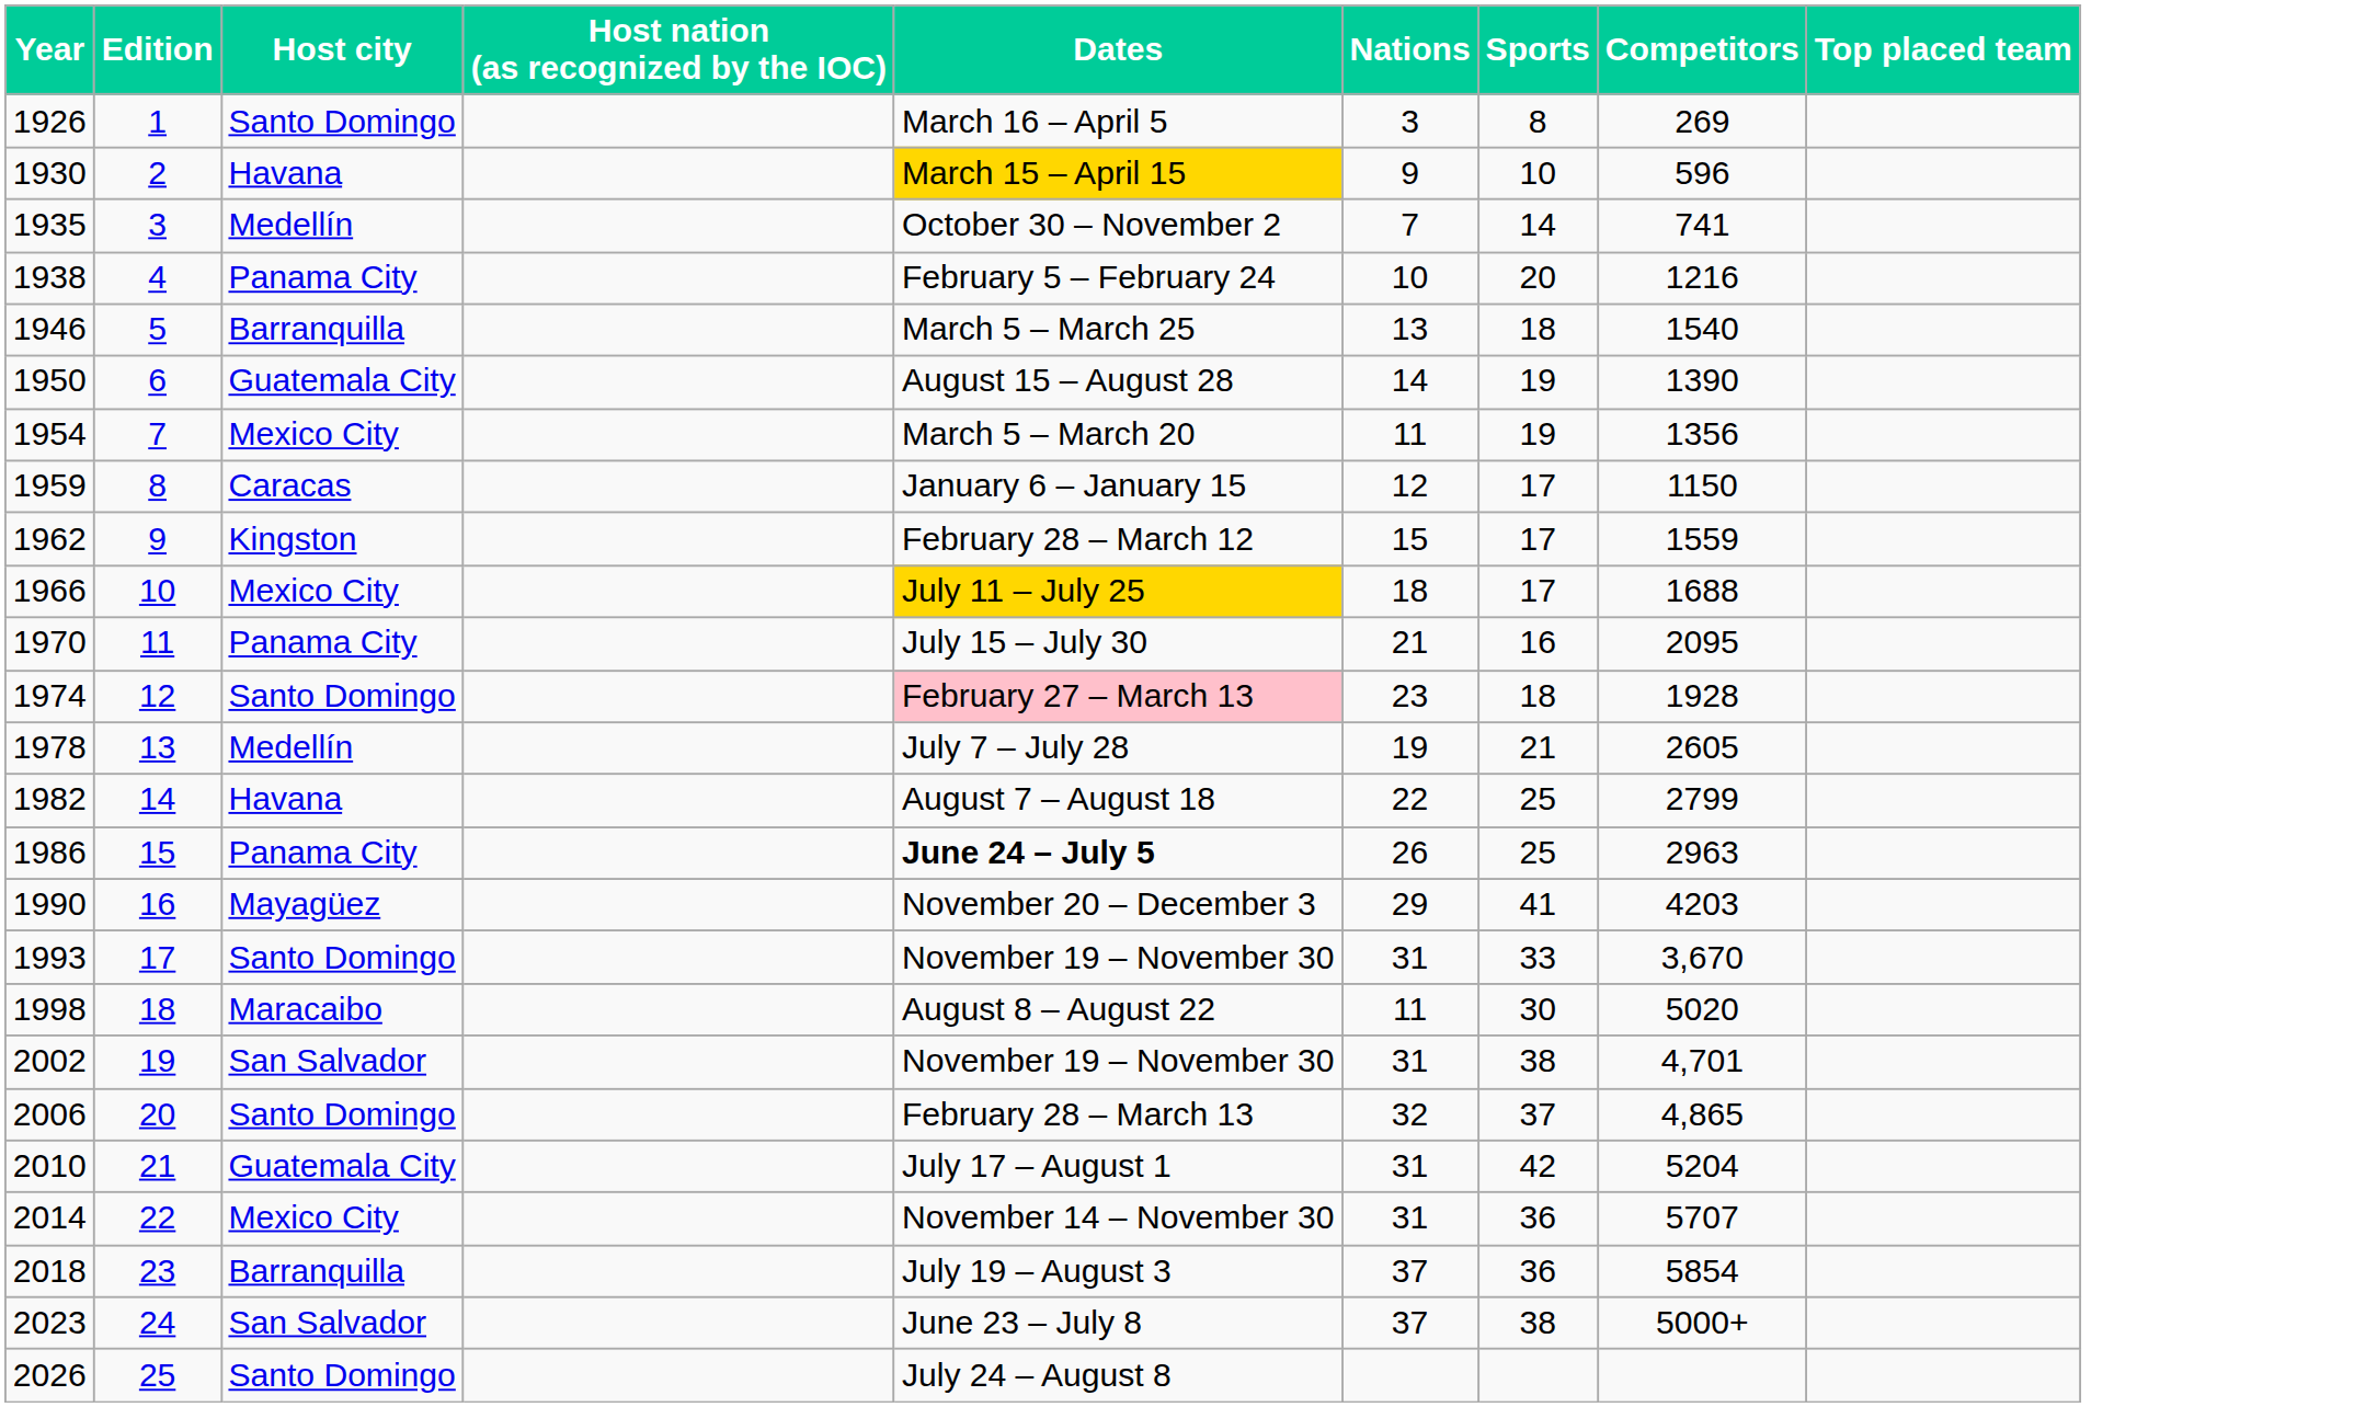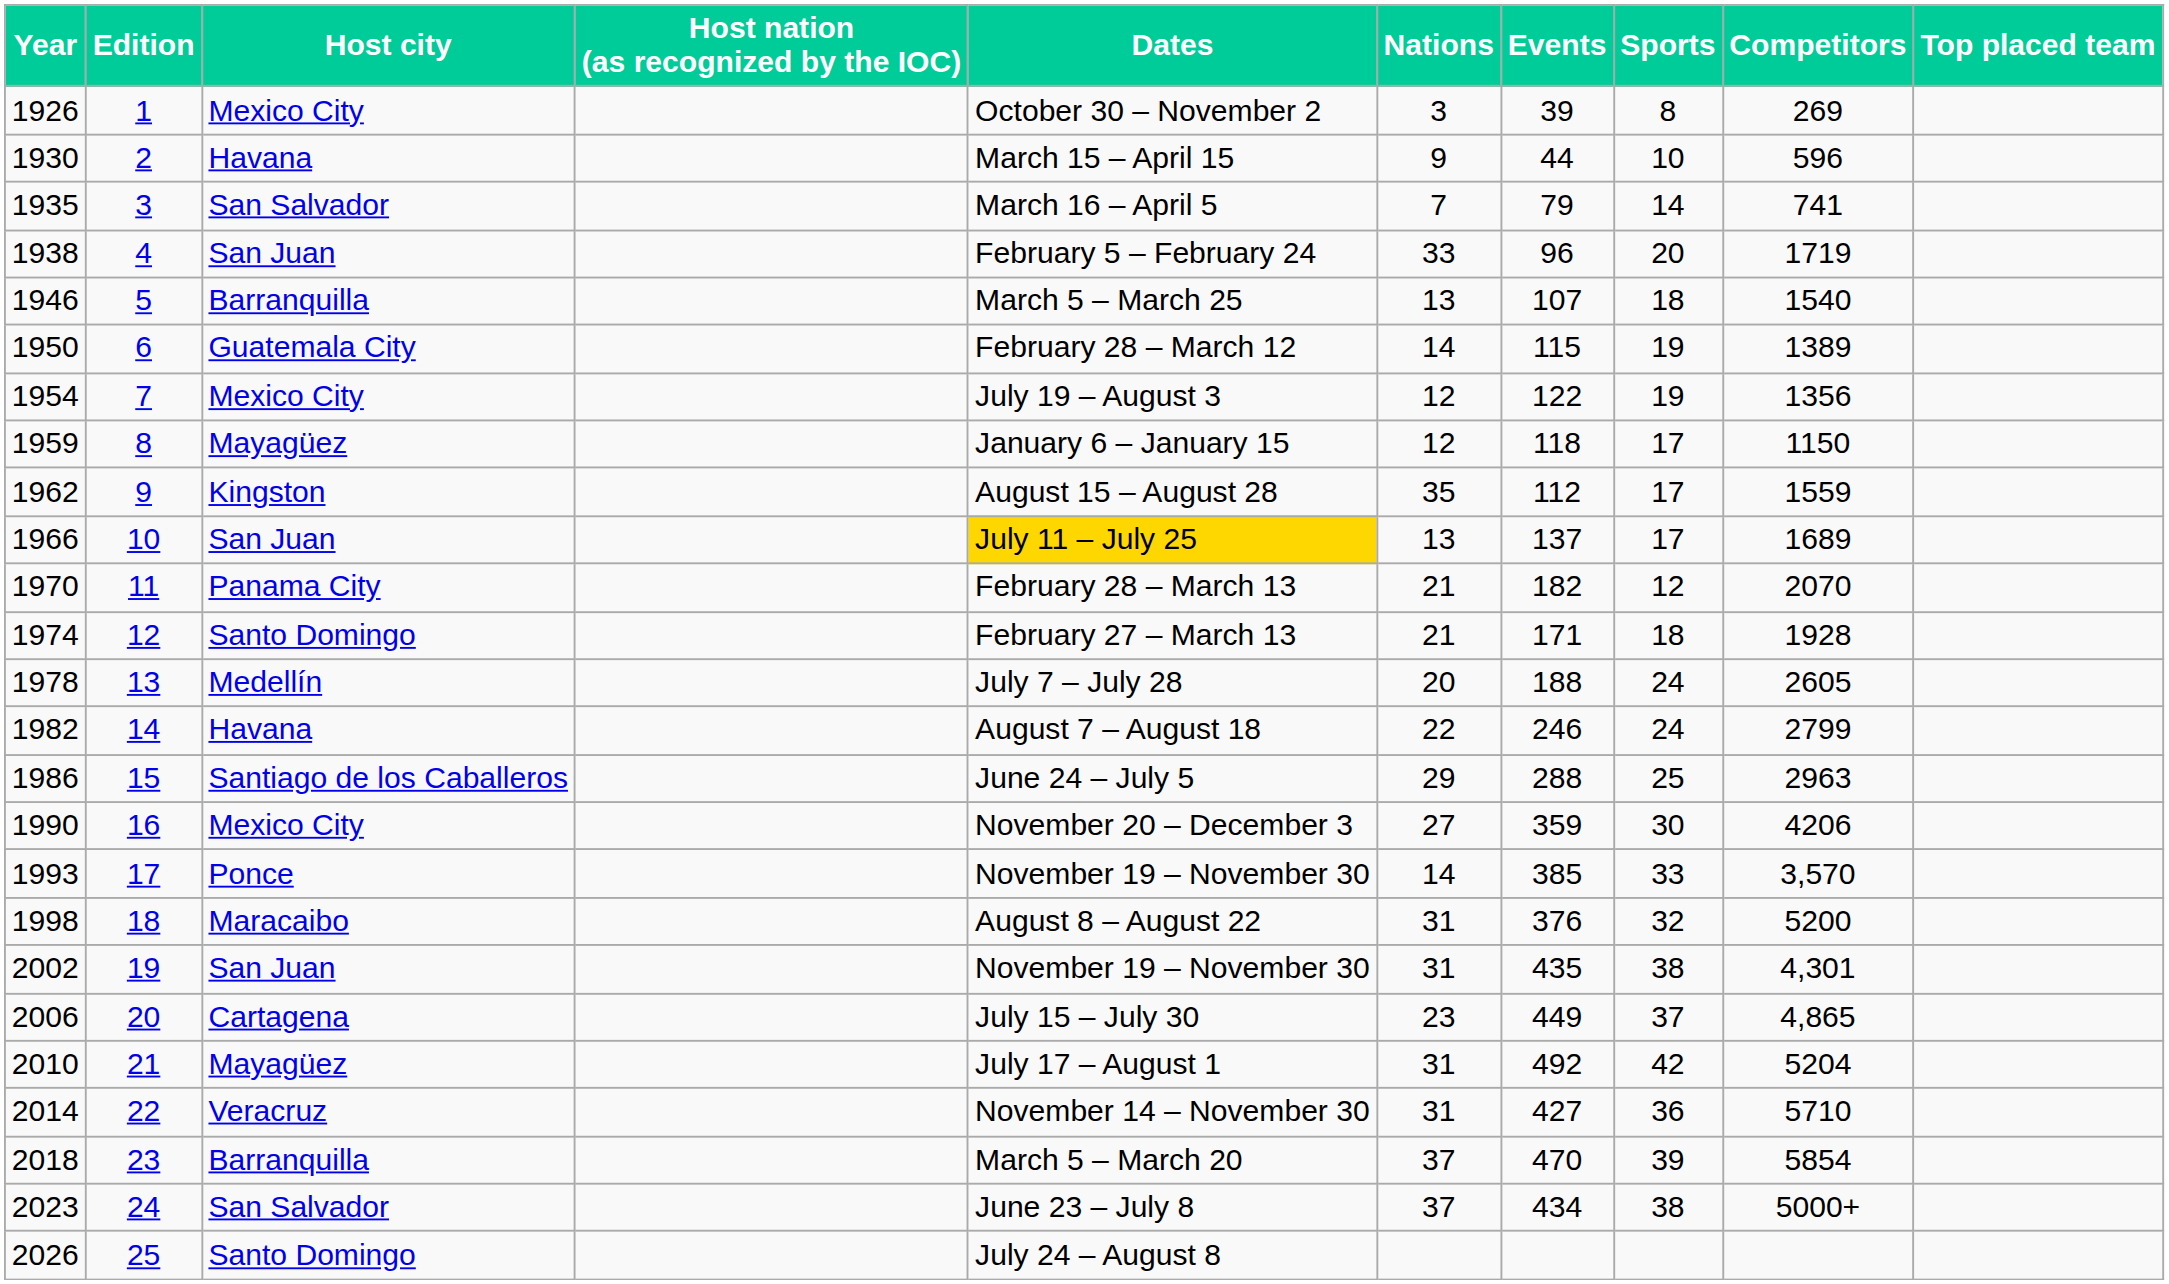 <table class="sortable wikitable" style="font-size: 100%" width=  align="center">
 <tr>
 <th style="background:#00CC99; color:white;">Year</th>
 <th style="background:#00CC99; color:white;">Edition</th>
 <th style="background:#00CC99; color:white;">Host city</th>
 <th style="background:#00CC99; color:white;">Host nation<br>(as recognized by the IOC)</th>
 <th style="background:#00CC99; color:white;">Dates</th>
 <th style="background:#00CC99; color:white;">Nations</th>
+<th style="background:#00CC99; color:white;">Events</th>
 <th style="background:#00CC99; color:white;">Sports</th>
 <th style="background:#00CC99; color:white;">Competitors</th>
 <th style="background:#00CC99; color:white;">Top placed team</th>
 </tr>
 <tr>
 <td align=center>1926</td>
 <td align=center><a href='#'>1</a></td>
-<td><a href='#'>Santo Domingo</a></td>
+<td><a href='#'>Mexico City</a></td>
 <td></td>
-<td>March 16 – April 5</td>
+<td>October 30 – November 2</td>
 <td align=center>3</td>
+<td align=center>39</td>
 <td align=center>8</td>
 <td align=center>269</td>
 <td></td>
 </tr>
 <tr>
 <td align=center>1930</td>
 <td align=center><a href='#'>2</a></td>
 <td><a href='#'>Havana</a></td>
 <td></td>
-<td style="background: gold;">March 15 – April 15</td>
+<td>March 15 – April 15</td>
 <td align=center>9</td>
+<td align=center>44</td>
 <td align=center>10</td>
 <td align=center>596</td>
 <td></td>
 </tr>
 <tr>
 <td align=center>1935</td>
 <td align=center><a href='#'>3</a></td>
-<td><a href='#'>Medellín</a></td>
+<td><a href='#'>San Salvador</a></td>
 <td></td>
-<td>October 30 – November 2</td>
+<td>March 16 – April 5</td>
 <td align=center>7</td>
+<td align=center>79</td>
 <td align=center>14</td>
 <td align=center>741</td>
 <td></td>
 </tr>
 <tr>
 <td align=center>1938</td>
 <td align=center><a href='#'>4</a></td>
-<td><a href='#'>Panama City</a></td>
+<td><a href='#'>San Juan</a></td>
 <td></td>
 <td>February 5 – February 24</td>
-<td align=center>10</td>
+<td align=center>33</td>
+<td align=center>96</td>
 <td align=center>20</td>
-<td align=center>1216</td>
+<td align=center>1719</td>
 <td></td>
 </tr>
 <tr>
 <td align=center>1946</td>
 <td align=center><a href='#'>5</a></td>
 <td><a href='#'>Barranquilla</a></td>
 <td></td>
 <td>March 5 – March 25</td>
 <td align=center>13</td>
+<td align=center>107</td>
 <td align=center>18</td>
 <td align=center>1540</td>
 <td></td>
 </tr>
 <tr>
 <td align=center>1950</td>
 <td align=center><a href='#'>6</a></td>
 <td><a href='#'>Guatemala City</a></td>
 <td></td>
-<td>August 15 – August 28</td>
+<td>February 28 – March 12</td>
 <td align=center>14</td>
+<td align=center>115</td>
 <td align=center>19</td>
-<td align=center>1390</td>
+<td align=center>1389</td>
 <td></td>
 </tr>
 <tr>
 <td align=center>1954</td>
 <td align=center><a href='#'>7</a></td>
 <td><a href='#'>Mexico City</a></td>
 <td></td>
-<td>March 5 – March 20</td>
-<td align=center>11</td>
+<td>July 19 – August 3</td>
+<td align=center>12</td>
+<td align=center>122</td>
 <td align=center>19</td>
 <td align=center>1356</td>
 <td></td>
 </tr>
 <tr>
 <td align=center>1959</td>
 <td align=center><a href='#'>8</a></td>
-<td><a href='#'>Caracas</a></td>
+<td><a href='#'>Mayagüez</a></td>
 <td></td>
 <td>January 6 – January 15</td>
 <td align=center>12</td>
+<td align=center>118</td>
 <td align=center>17</td>
 <td align=center>1150</td>
 <td></td>
 </tr>
 <tr>
 <td align=center>1962</td>
 <td align=center><a href='#'>9</a></td>
 <td><a href='#'>Kingston</a></td>
 <td></td>
-<td>February 28 – March 12</td>
-<td align=center>15</td>
+<td>August 15 – August 28</td>
+<td align=center>35</td>
+<td align=center>112</td>
 <td align=center>17</td>
 <td align=center>1559</td>
 <td></td>
 </tr>
 <tr>
 <td align=center>1966</td>
 <td align=center><a href='#'>10</a></td>
-<td><a href='#'>Mexico City</a></td>
+<td><a href='#'>San Juan</a></td>
 <td></td>
 <td style="background: gold;">July 11 – July 25</td>
-<td align=center>18</td>
+<td align=center>13</td>
+<td align=center>137</td>
 <td align=center>17</td>
-<td align=center>1688</td>
+<td align=center>1689</td>
 <td></td>
 </tr>
 <tr>
 <td align=center>1970</td>
 <td align=center><a href='#'>11</a></td>
 <td><a href='#'>Panama City</a></td>
 <td></td>
-<td>July 15 – July 30</td>
+<td>February 28 – March 13</td>
 <td align=center>21</td>
-<td align=center>16</td>
-<td align=center>2095</td>
+<td align=center>182</td>
+<td align=center>12</td>
+<td align=center>2070</td>
 <td></td>
 </tr>
 <tr>
 <td align=center>1974</td>
 <td align=center><a href='#'>12</a></td>
 <td><a href='#'>Santo Domingo</a></td>
 <td></td>
-<td style="background: pink;">February 27 – March 13</td>
-<td align=center>23</td>
+<td>February 27 – March 13</td>
+<td align=center>21</td>
+<td align=center>171</td>
 <td align=center>18</td>
 <td align=center>1928</td>
 <td></td>
 </tr>
 <tr>
 <td align=center>1978</td>
 <td align=center><a href='#'>13</a></td>
 <td><a href='#'>Medellín</a></td>
 <td></td>
 <td>July 7 – July 28</td>
-<td align=center>19</td>
-<td align=center>21</td>
+<td align=center>20</td>
+<td align=center>188</td>
+<td align=center>24</td>
 <td align=center>2605</td>
 <td></td>
 </tr>
 <tr>
 <td align=center>1982</td>
 <td align=center><a href='#'>14</a></td>
 <td><a href='#'>Havana</a></td>
 <td></td>
 <td>August 7 – August 18</td>
 <td align=center>22</td>
-<td align=center>25</td>
+<td align=center>246</td>
+<td align=center>24</td>
 <td align=center>2799</td>
 <td></td>
 </tr>
 <tr>
 <td align=center>1986</td>
 <td align=center><a href='#'>15</a></td>
-<td><a href='#'>Panama City</a></td>
+<td><a href='#'>Santiago de los Caballeros</a></td>
 <td></td>
-<td><strong>June 24 – July 5</strong></td>
-<td align=center>26</td>
+<td>June 24 – July 5</td>
+<td align=center>29</td>
+<td align=center>288</td>
 <td align=center>25</td>
 <td align=center>2963</td>
 <td></td>
 </tr>
 <tr>
 <td align=center>1990</td>
 <td align=center><a href='#'>16</a></td>
-<td><a href='#'>Mayagüez</a></td>
+<td><a href='#'>Mexico City</a></td>
 <td></td>
 <td>November 20 – December 3</td>
-<td align=center>29</td>
-<td align=center>41</td>
-<td align=center>4203</td>
+<td align=center>27</td>
+<td align=center>359</td>
+<td align=center>30</td>
+<td align=center>4206</td>
 <td></td>
 </tr>
 <tr>
 <td align=center>1993</td>
 <td align=center><a href='#'>17</a></td>
-<td><a href='#'>Santo Domingo</a></td>
+<td><a href='#'>Ponce</a></td>
 <td></td>
 <td>November 19 – November 30</td>
-<td align=center>31</td>
+<td align=center>14</td>
+<td align=center>385</td>
 <td align=center>33</td>
-<td align=center>3,670</td>
+<td align=center>3,570</td>
 <td></td>
 </tr>
 <tr>
 <td align=center>1998</td>
 <td align=center><a href='#'>18</a></td>
 <td><a href='#'>Maracaibo</a></td>
 <td></td>
 <td>August 8 – August 22</td>
-<td align=center>11</td>
-<td align=center>30</td>
-<td align=center>5020</td>
+<td align=center>31</td>
+<td align=center>376</td>
+<td align=center>32</td>
+<td align=center>5200</td>
 <td></td>
 </tr>
 <tr>
 <td align=center>2002</td>
 <td align=center><a href='#'>19</a></td>
-<td><a href='#'>San Salvador</a></td>
+<td><a href='#'>San Juan</a></td>
 <td></td>
 <td>November 19 – November 30</td>
 <td align=center>31</td>
+<td align=center>435</td>
 <td align=center>38</td>
-<td align=center>4,701</td>
+<td align=center>4,301</td>
 <td></td>
 </tr>
 <tr>
 <td align=center>2006</td>
 <td align=center><a href='#'>20</a></td>
-<td><a href='#'>Santo Domingo</a></td>
+<td><a href='#'>Cartagena</a></td>
 <td></td>
-<td>February 28 – March 13</td>
-<td align=center>32</td>
+<td>July 15 – July 30</td>
+<td align=center>23</td>
+<td align=center>449</td>
 <td align=center>37</td>
 <td align=center>4,865</td>
 <td></td>
 </tr>
 <tr>
 <td align=center>2010</td>
 <td align=center><a href='#'>21</a></td>
-<td><a href='#'>Guatemala City</a></td>
+<td><a href='#'>Mayagüez</a></td>
 <td></td>
 <td>July 17 – August 1</td>
 <td align=center>31</td>
+<td align=center>492</td>
 <td align=center>42</td>
 <td align=center>5204</td>
 <td></td>
 </tr>
 <tr>
 <td align=center>2014</td>
 <td align=center><a href='#'>22</a></td>
-<td><a href='#'>Mexico City</a></td>
+<td><a href='#'>Veracruz</a></td>
 <td></td>
 <td>November 14 – November 30</td>
 <td align=center>31</td>
+<td align=center>427</td>
 <td align=center>36</td>
-<td align=center>5707</td>
+<td align=center>5710</td>
 <td></td>
 </tr>
 <tr>
 <td align=center>2018</td>
 <td align=center><a href='#'>23</a></td>
 <td><a href='#'>Barranquilla</a></td>
 <td></td>
-<td>July 19 – August 3</td>
+<td>March 5 – March 20</td>
 <td align=center>37</td>
-<td align=center>36</td>
+<td align=center>470</td>
+<td align=center>39</td>
 <td align=center>5854</td>
 <td></td>
 </tr>
 <tr>
 <td align=center>2023</td>
 <td align=center><a href='#'>24</a></td>
 <td><a href='#'>San Salvador</a></td>
 <td></td>
 <td>June 23 – July 8</td>
 <td align=center>37</td>
+<td align=center>434</td>
 <td align=center>38</td>
 <td align=center>5000+</td>
 <td></td>
 </tr>
 <tr>
 <td align=center>2026</td>
 <td align=center><a href='#'>25</a></td>
 <td><a href='#'>Santo Domingo</a></td>
 <td></td>
 <td>July 24 – August 8</td>
 <td align=center></td>
 <td align=center></td>
 <td align=center></td>
+<td align=center></td>
 <td></td>
 </tr>
 </table>
